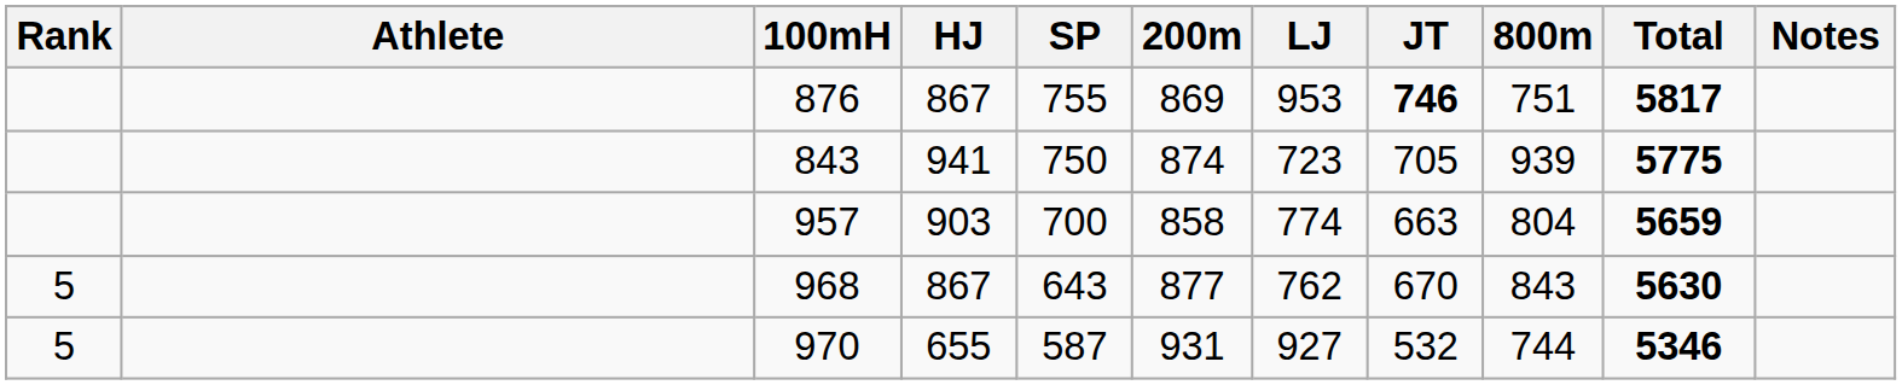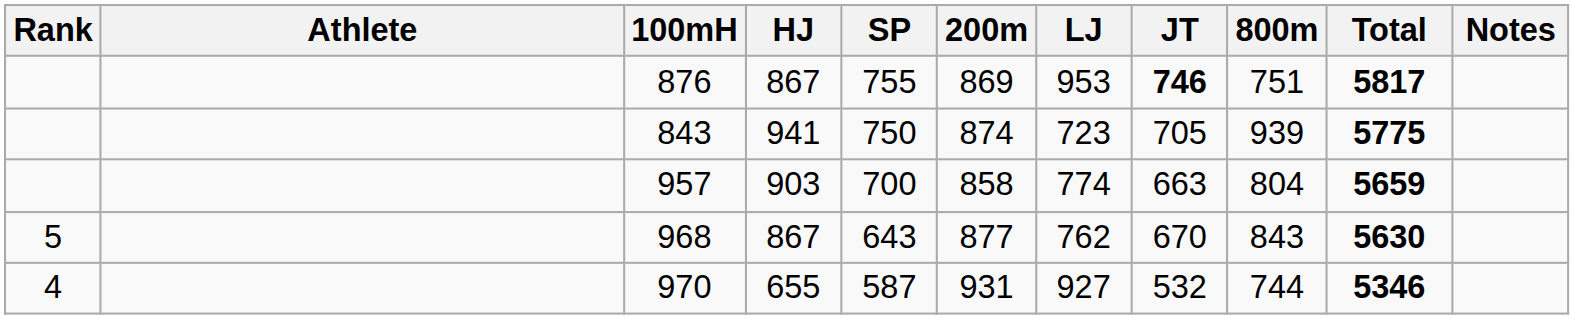 <table class=wikitable style="text-align:center">
 <tr>
 <th width=40>Rank</th>
 <th width=250>Athlete</th>
 <th width=40>100mH</th>
 <th width=40>HJ</th>
 <th width=40>SP</th>
 <th width=40>200m</th>
 <th width=40>LJ</th>
 <th width=40>JT</th>
 <th width=40>800m</th>
 <th width=55>Total</th>
 <th width=50>Notes</th>
 </tr>
 <tr>
 <td></td>
 <td align=left></td>
 <td>876</td>
 <td>867</td>
 <td>755</td>
 <td>869</td>
 <td>953</td>
 <td><strong>746</strong></td>
 <td>751</td>
 <td><strong>5817</strong></td>
 <td></td>
 </tr>
 <tr>
 <td></td>
 <td align=left></td>
 <td>843</td>
 <td>941</td>
 <td>750</td>
 <td>874</td>
 <td>723</td>
 <td>705</td>
 <td>939</td>
 <td><strong>5775</strong></td>
 <td></td>
 </tr>
 <tr>
 <td></td>
 <td align=left></td>
 <td>957</td>
 <td>903</td>
 <td>700</td>
 <td>858</td>
 <td>774</td>
 <td>663</td>
 <td>804</td>
 <td><strong>5659</strong></td>
 <td></td>
 </tr>
 <tr>
 <td>5</td>
 <td align=left></td>
 <td>968</td>
 <td>867</td>
 <td>643</td>
 <td>877</td>
 <td>762</td>
 <td>670</td>
 <td>843</td>
 <td><strong>5630</strong></td>
 <td></td>
 </tr>
 <tr>
-<td>5</td>
+<td>4</td>
 <td align=left></td>
 <td>970</td>
 <td>655</td>
 <td>587</td>
 <td>931</td>
 <td>927</td>
 <td>532</td>
 <td>744</td>
 <td><strong>5346</strong></td>
 <td></td>
 </tr>
 </table>
